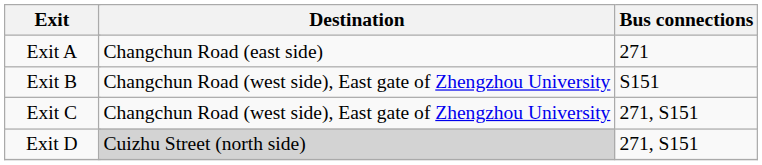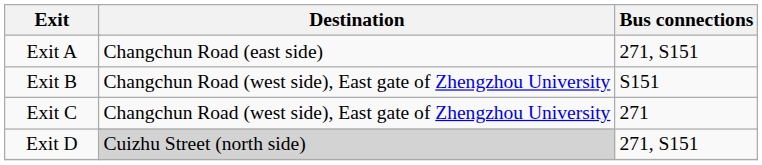 <table class="wikitable">
 <tr>
 <th style="width:70px" colspan="2">Exit</th>
 <th>Destination</th>
 <th>Bus connections</th>
 </tr>
 <tr>
 <td align="center" colspan="2">Exit A</td>
 <td>Changchun Road (east side)</td>
-<td>271</td>
+<td>271, S151</td>
 </tr>
 <tr>
 <td align="center" colspan="2">Exit B</td>
 <td>Changchun Road (west side), East gate of <a href='#'>Zhengzhou University</a></td>
 <td>S151</td>
 </tr>
 <tr>
 <td align="center" colspan="2">Exit C</td>
 <td>Changchun Road (west side), East gate of <a href='#'>Zhengzhou University</a></td>
-<td>271, S151</td>
+<td>271</td>
 </tr>
 <tr>
 <td align="center" colspan="2">Exit D</td>
 <td style="background: lightgrey;">Cuizhu Street (north side)</td>
 <td>271, S151</td>
 </tr>
 <tr>
 </tr>
 </table>
